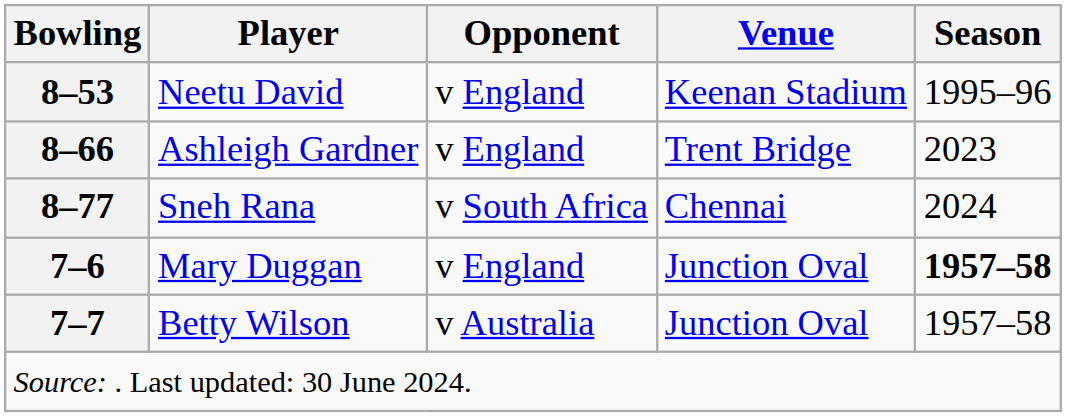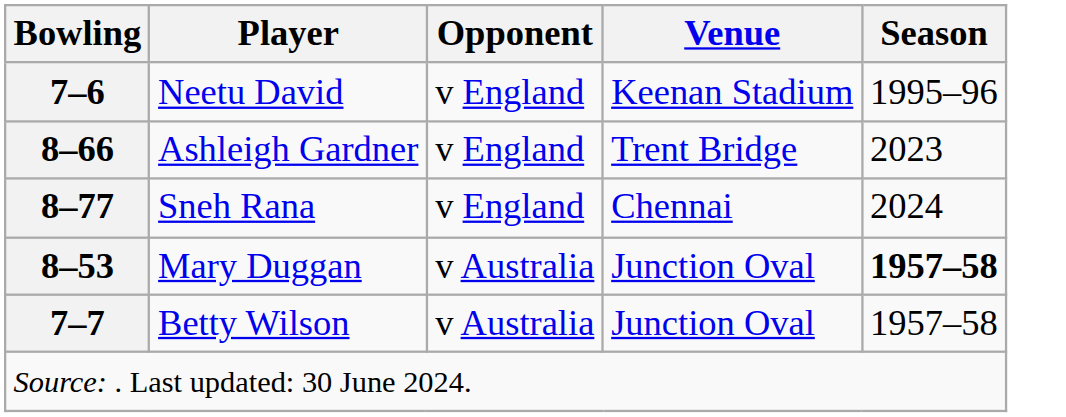 <table class="wikitable">
 <tr>
 <th>Bowling</th>
 <th>Player</th>
 <th>Opponent</th>
 <th><a href='#'>Venue</a></th>
 <th>Season</th>
 </tr>
 <tr>
-<th>8–53</th>
+<th>7–6</th>
 <td> <a href='#'>Neetu David</a></td>
 <td>v <a href='#'>England</a></td>
 <td><a href='#'>Keenan Stadium</a></td>
 <td>1995–96</td>
 </tr>
 <tr>
 <th>8–66</th>
 <td> <a href='#'>Ashleigh Gardner</a></td>
 <td>v <a href='#'>England</a></td>
 <td><a href='#'>Trent Bridge</a></td>
 <td>2023</td>
 </tr>
 <tr>
 <th>8–77</th>
 <td> <a href='#'>Sneh Rana</a></td>
-<td>v <a href='#'>South Africa</a></td>
+<td>v <a href='#'>England</a></td>
 <td><a href='#'>Chennai</a></td>
 <td>2024</td>
 </tr>
 <tr>
-<th>7–6</th>
+<th>8–53</th>
 <td> <a href='#'>Mary Duggan</a></td>
-<td>v <a href='#'>England</a></td>
+<td>v <a href='#'>Australia</a></td>
 <td><a href='#'>Junction Oval</a></td>
 <td><strong>1957–58</strong></td>
 </tr>
 <tr>
 <th>7–7</th>
 <td> <a href='#'>Betty Wilson</a></td>
 <td>v <a href='#'>Australia</a></td>
 <td><a href='#'>Junction Oval</a></td>
 <td>1957–58</td>
 </tr>
 <tr>
 <td colspan=6><small><em>Source: </em>. Last updated: 30 June 2024.</small></td>
 </tr>
 </table>
